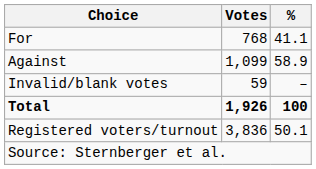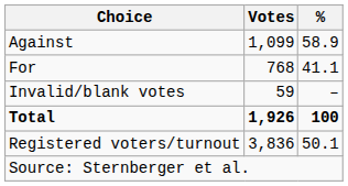 <table class=wikitable style=text-align:right>
 <tr>
 <th>Choice</th>
 <th>Votes</th>
 <th>%</th>
 </tr>
 <tr>
+<td align=left>Against</td>
+<td>1,099</td>
+<td>58.9</td>
+</tr>
+<tr>
 <td align=left>For</td>
 <td>768</td>
 <td>41.1</td>
-</tr>
-<tr>
-<td align=left>Against</td>
-<td>1,099</td>
-<td>58.9</td>
 </tr>
 <tr>
 <td align=left>Invalid/blank votes</td>
 <td>59</td>
 <td>–</td>
 </tr>
 <tr>
 <td align=left><strong>Total</strong></td>
 <td><strong>1,926</strong></td>
 <td><strong>100</strong></td>
 </tr>
 <tr>
 <td align=left>Registered voters/turnout</td>
 <td>3,836</td>
 <td>50.1</td>
 </tr>
 <tr>
 <td align=left colspan=3>Source: Sternberger et al.</td>
 </tr>
 </table>
